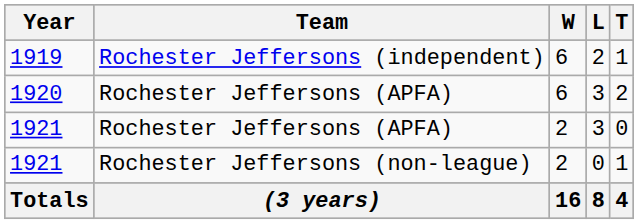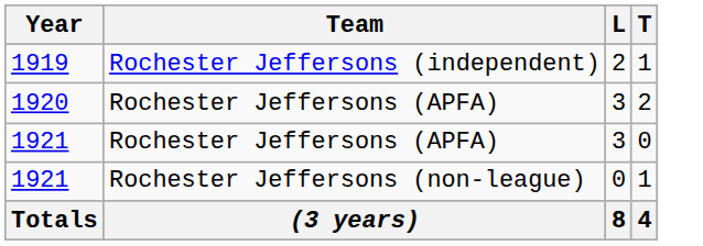 <table class="wikitable">
 <tr>
 <th>Year</th>
 <th>Team</th>
-<th>W</th>
 <th>L</th>
 <th>T</th>
 </tr>
 <tr>
 <td><a href='#'>1919</a></td>
 <td><a href='#'>Rochester Jeffersons</a> (independent)</td>
-<td>6</td>
 <td>2</td>
 <td>1</td>
 </tr>
 <tr>
 <td><a href='#'>1920</a></td>
 <td>Rochester Jeffersons (APFA)</td>
-<td>6</td>
 <td>3</td>
 <td>2</td>
 </tr>
 <tr>
 <td><a href='#'>1921</a></td>
 <td>Rochester Jeffersons (APFA)</td>
-<td>2</td>
 <td>3</td>
 <td>0</td>
 </tr>
 <tr>
 <td><a href='#'>1921</a></td>
 <td>Rochester Jeffersons (non-league)</td>
-<td>2</td>
 <td>0</td>
 <td>1</td>
 </tr>
 <tr>
 <th>Totals</th>
 <th><em>(3 years)</em></th>
-<th>16</th>
 <th>8</th>
 <th>4</th>
 </tr>
 </table>
